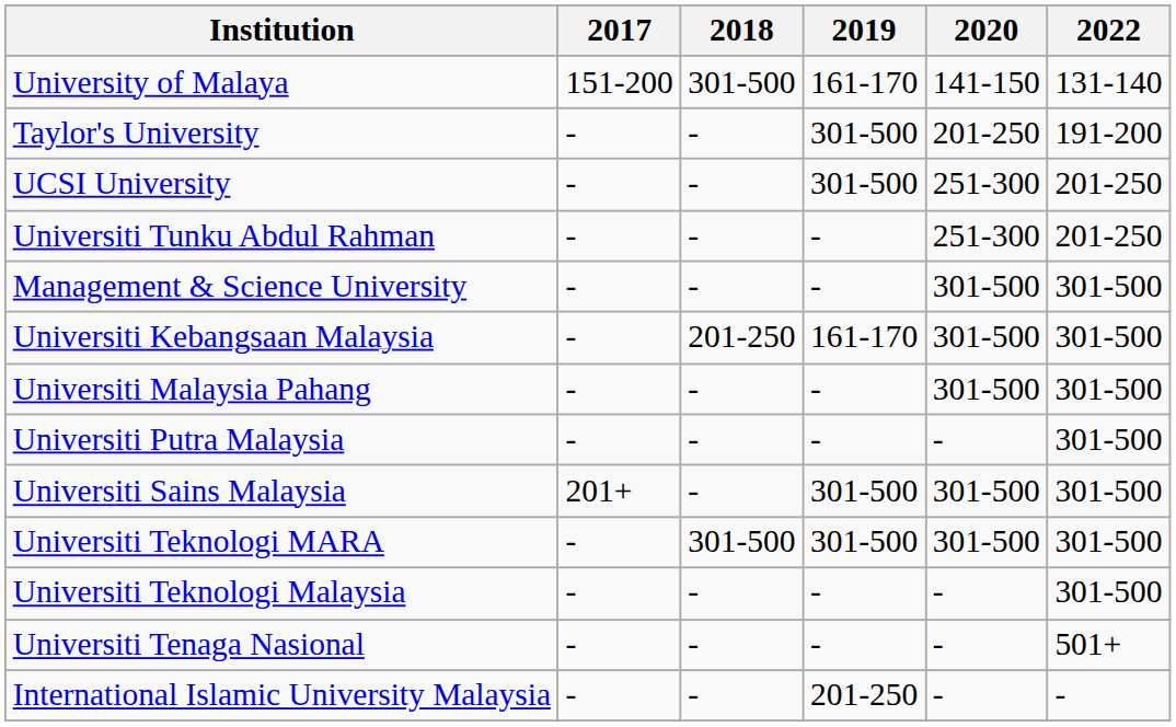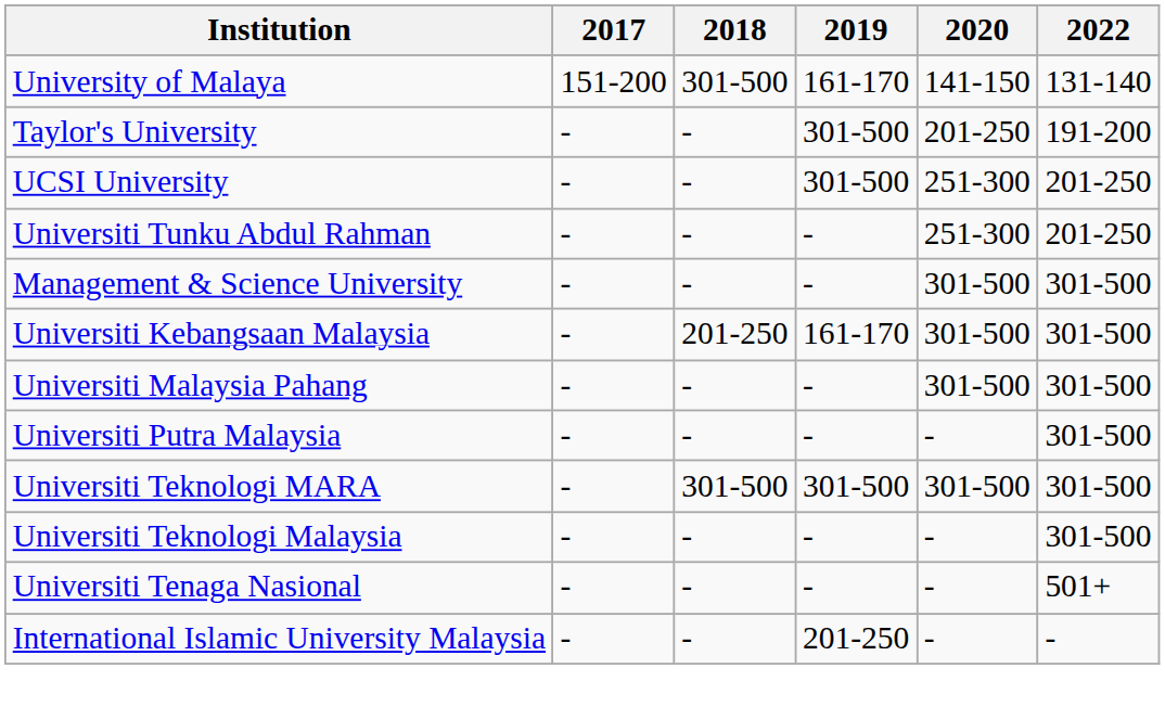 <table class="sortable wikitable" border="1">
 <tr>
 <th>Institution</th>
 <th>2017</th>
 <th>2018</th>
 <th>2019</th>
 <th>2020</th>
 <th>2022</th>
 </tr>
 <tr>
 <td><a href='#'>University of Malaya</a></td>
 <td>151-200</td>
 <td>301-500</td>
 <td>161-170</td>
 <td>141-150</td>
 <td>131-140</td>
 </tr>
 <tr>
 <td><a href='#'>Taylor's University</a></td>
 <td>-</td>
 <td>-</td>
 <td>301-500</td>
 <td>201-250</td>
 <td>191-200</td>
 </tr>
 <tr>
 <td><a href='#'>UCSI University</a></td>
 <td>-</td>
 <td>-</td>
 <td>301-500</td>
 <td>251-300</td>
 <td>201-250</td>
 </tr>
 <tr>
 <td><a href='#'>Universiti Tunku Abdul Rahman</a></td>
 <td>-</td>
 <td>-</td>
 <td>-</td>
 <td>251-300</td>
 <td>201-250</td>
 </tr>
 <tr>
 <td><a href='#'>Management & Science University</a></td>
 <td>-</td>
 <td>-</td>
 <td>-</td>
 <td>301-500</td>
 <td>301-500</td>
 </tr>
 <tr>
 <td><a href='#'>Universiti Kebangsaan Malaysia</a></td>
 <td>-</td>
 <td>201-250</td>
 <td>161-170</td>
 <td>301-500</td>
 <td>301-500</td>
 </tr>
 <tr>
 <td><a href='#'>Universiti Malaysia Pahang</a></td>
 <td>-</td>
 <td>-</td>
 <td>-</td>
 <td>301-500</td>
 <td>301-500</td>
 </tr>
 <tr>
 <td><a href='#'>Universiti Putra Malaysia</a></td>
 <td>-</td>
 <td>-</td>
 <td>-</td>
 <td>-</td>
 <td>301-500</td>
 </tr>
 <tr>
-<td><a href='#'>Universiti Sains Malaysia</a></td>
-<td>201+</td>
-<td>-</td>
-<td>301-500</td>
-<td>301-500</td>
-<td>301-500</td>
-</tr>
-<tr>
 <td><a href='#'>Universiti Teknologi MARA</a></td>
 <td>-</td>
 <td>301-500</td>
 <td>301-500</td>
 <td>301-500</td>
 <td>301-500</td>
 </tr>
 <tr>
 <td><a href='#'>Universiti Teknologi Malaysia</a></td>
 <td>-</td>
 <td>-</td>
 <td>-</td>
 <td>-</td>
 <td>301-500</td>
 </tr>
 <tr>
 <td><a href='#'>Universiti Tenaga Nasional</a></td>
 <td>-</td>
 <td>-</td>
 <td>-</td>
 <td>-</td>
 <td>501+</td>
 </tr>
 <tr>
 <td><a href='#'>International Islamic University Malaysia</a></td>
 <td>-</td>
 <td>-</td>
 <td>201-250</td>
 <td>-</td>
 <td>-</td>
 </tr>
 </table>
